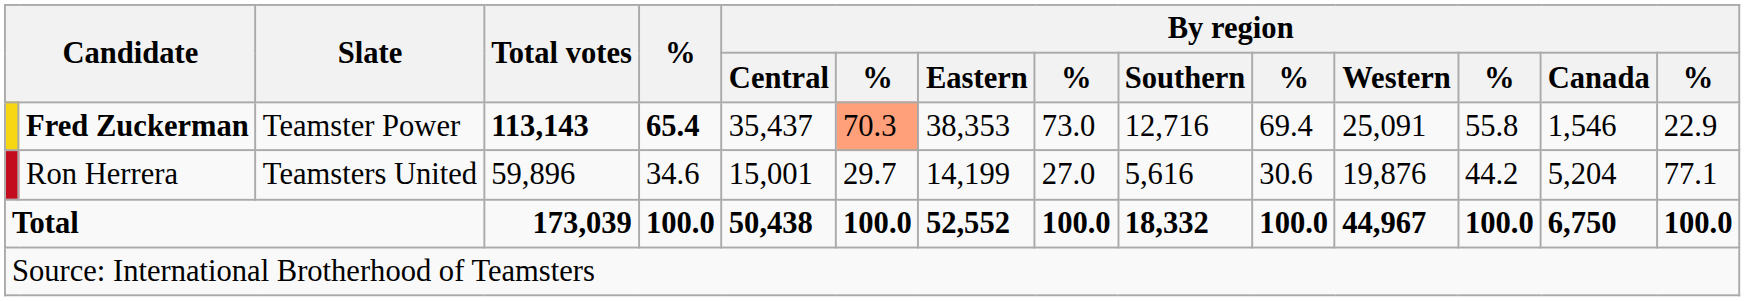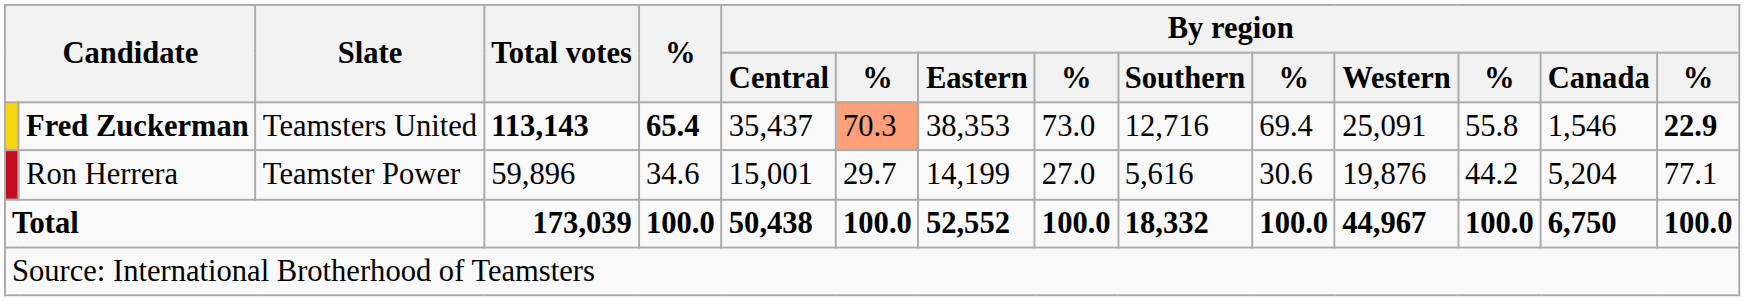 <table class="wikitable defaultright col1left col2left col3left">
 <tr>
 <th rowspan=2 colspan=2>Candidate</th>
 <th rowspan=2>Slate</th>
 <th rowspan=2>Total votes</th>
 <th rowspan=2>%</th>
 <th colspan=10>By region</th>
 </tr>
 <tr>
 <th>Central</th>
 <th>%</th>
 <th>Eastern</th>
 <th>%</th>
 <th>Southern</th>
 <th>%</th>
 <th>Western</th>
 <th>%</th>
 <th>Canada</th>
 <th>%</th>
 </tr>
 <tr>
 <td style="background: #F7D612"></td>
 <td style="white-space: nowrap"><strong>Fred Zuckerman</strong></td>
-<td>Teamster Power</td>
+<td style="white-space: nowrap">Teamsters United</td>
 <td><strong>113,143</strong></td>
 <td><strong>65.4</strong></td>
 <td>35,437</td>
 <td style="background: lightsalmon;">70.3</td>
 <td>38,353</td>
 <td>73.0</td>
 <td>12,716</td>
 <td>69.4</td>
 <td>25,091</td>
 <td>55.8</td>
 <td>1,546</td>
-<td>22.9</td>
+<td><strong>22.9</strong></td>
 </tr>
 <tr>
 <td style="background: #C40C1F"></td>
 <td>Ron Herrera</td>
-<td style="white-space: nowrap">Teamsters United</td>
+<td>Teamster Power</td>
 <td>59,896</td>
 <td>34.6</td>
 <td>15,001</td>
 <td>29.7</td>
 <td>14,199</td>
 <td>27.0</td>
 <td>5,616</td>
 <td>30.6</td>
 <td>19,876</td>
 <td>44.2</td>
 <td>5,204</td>
 <td>77.1</td>
 </tr>
 <tr style="font-weight: bold">
 <td colspan=3>Total</td>
 <td style="text-align: right">173,039</td>
 <td style="text-align: right">100.0</td>
 <td>50,438</td>
 <td>100.0</td>
 <td>52,552</td>
 <td>100.0</td>
 <td>18,332</td>
 <td>100.0</td>
 <td>44,967</td>
 <td>100.0</td>
 <td>6,750</td>
 <td>100.0</td>
 </tr>
 <tr>
 <td colspan=15>Source: International Brotherhood of Teamsters</td>
 </tr>
 </table>
